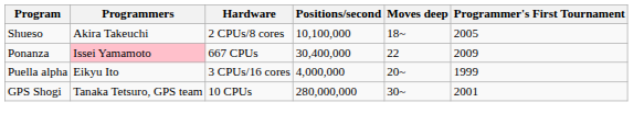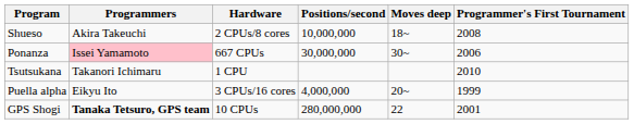 <table class="wikitable">
 <tr>
 <th>Program</th>
 <th>Programmers</th>
 <th>Hardware</th>
 <th>Positions/second</th>
 <th>Moves deep</th>
 <th>Programmer's First Tournament</th>
 </tr>
 <tr>
 <td>Shueso</td>
 <td>Akira Takeuchi</td>
 <td>2 CPUs/8 cores</td>
-<td>10,100,000</td>
+<td>10,000,000</td>
 <td>18~</td>
-<td>2005</td>
+<td>2008</td>
 </tr>
 <tr>
 <td>Ponanza</td>
 <td style="background: pink;">Issei Yamamoto</td>
 <td>667 CPUs</td>
-<td>30,400,000</td>
-<td>22</td>
-<td>2009</td>
+<td>30,000,000</td>
+<td>30~</td>
+<td>2006</td>
+</tr>
+<tr>
+<td>Tsutsukana</td>
+<td>Takanori Ichimaru</td>
+<td>1 CPU</td>
+<td></td>
+<td></td>
+<td>2010</td>
 </tr>
 <tr>
 <td>Puella alpha</td>
 <td>Eikyu Ito</td>
 <td>3 CPUs/16 cores</td>
 <td>4,000,000</td>
 <td>20~</td>
 <td>1999</td>
 </tr>
 <tr>
 <td>GPS Shogi</td>
-<td>Tanaka Tetsuro, GPS team</td>
+<td><strong>Tanaka Tetsuro, GPS team</strong></td>
 <td>10 CPUs</td>
 <td>280,000,000</td>
-<td>30~</td>
+<td>22</td>
 <td>2001</td>
 </tr>
 </table>
